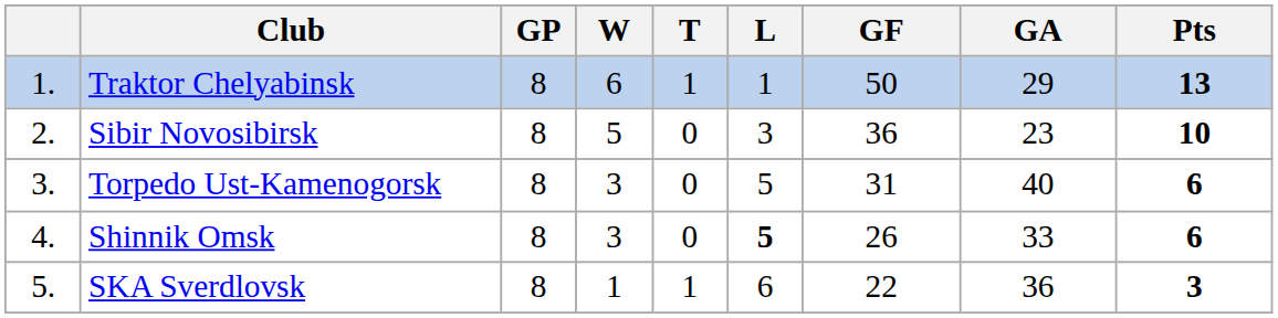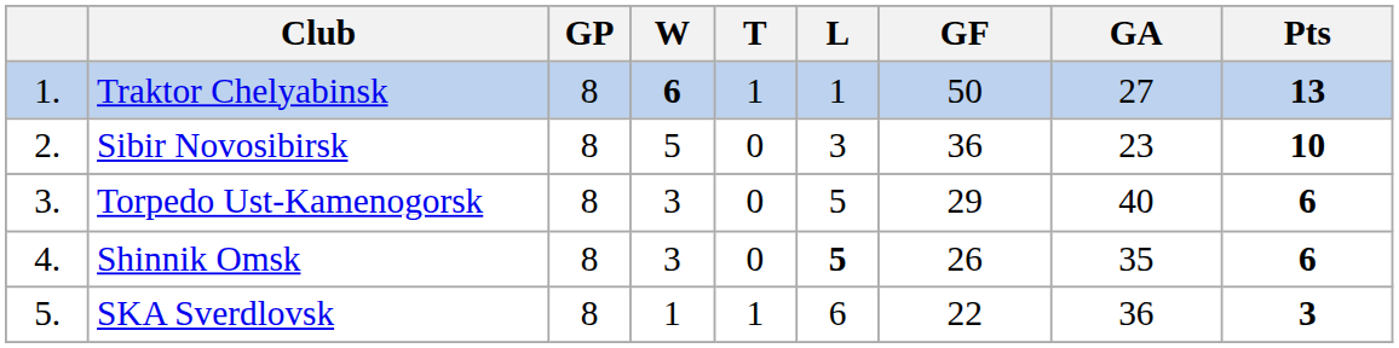 <table class="wikitable">
 <tr>
 <th width="30"></th>
 <th width="200">Club</th>
 <th width="30">GP</th>
 <th width="30">W</th>
 <th width="30">T</th>
 <th width="30">L</th>
 <th width="70">GF</th>
 <th width="70">GA</th>
 <th width="70">Pts</th>
 </tr>
 <tr bgcolor="#BCD2EE" align="center">
 <td>1.</td>
 <td align="left"><a href='#'>Traktor Chelyabinsk</a></td>
 <td>8</td>
-<td>6</td>
+<td><strong>6</strong></td>
 <td>1</td>
 <td>1</td>
 <td>50</td>
-<td>29</td>
+<td>27</td>
 <td><strong>13</strong></td>
 </tr>
 <tr bgcolor="#FFFFFF" align="center">
 <td>2.</td>
 <td align="left"><a href='#'>Sibir Novosibirsk</a></td>
 <td>8</td>
 <td>5</td>
 <td>0</td>
 <td>3</td>
 <td>36</td>
 <td>23</td>
 <td><strong>10</strong></td>
 </tr>
 <tr bgcolor="#FFFFFF" align="center">
 <td>3.</td>
 <td align="left"><a href='#'>Torpedo Ust-Kamenogorsk</a></td>
 <td>8</td>
 <td>3</td>
 <td>0</td>
 <td>5</td>
-<td>31</td>
+<td>29</td>
 <td>40</td>
 <td><strong>6</strong></td>
 </tr>
 <tr bgcolor="#FFFFFF" align="center">
 <td>4.</td>
 <td align="left"><a href='#'>Shinnik Omsk</a></td>
 <td>8</td>
 <td>3</td>
 <td>0</td>
 <td><strong>5</strong></td>
 <td>26</td>
-<td>33</td>
+<td>35</td>
 <td><strong>6</strong></td>
 </tr>
 <tr bgcolor="#FFFFFF" align="center">
 <td>5.</td>
 <td align="left"><a href='#'>SKA Sverdlovsk</a></td>
 <td>8</td>
 <td>1</td>
 <td>1</td>
 <td>6</td>
 <td>22</td>
 <td>36</td>
 <td><strong>3</strong></td>
 </tr>
 </table>
